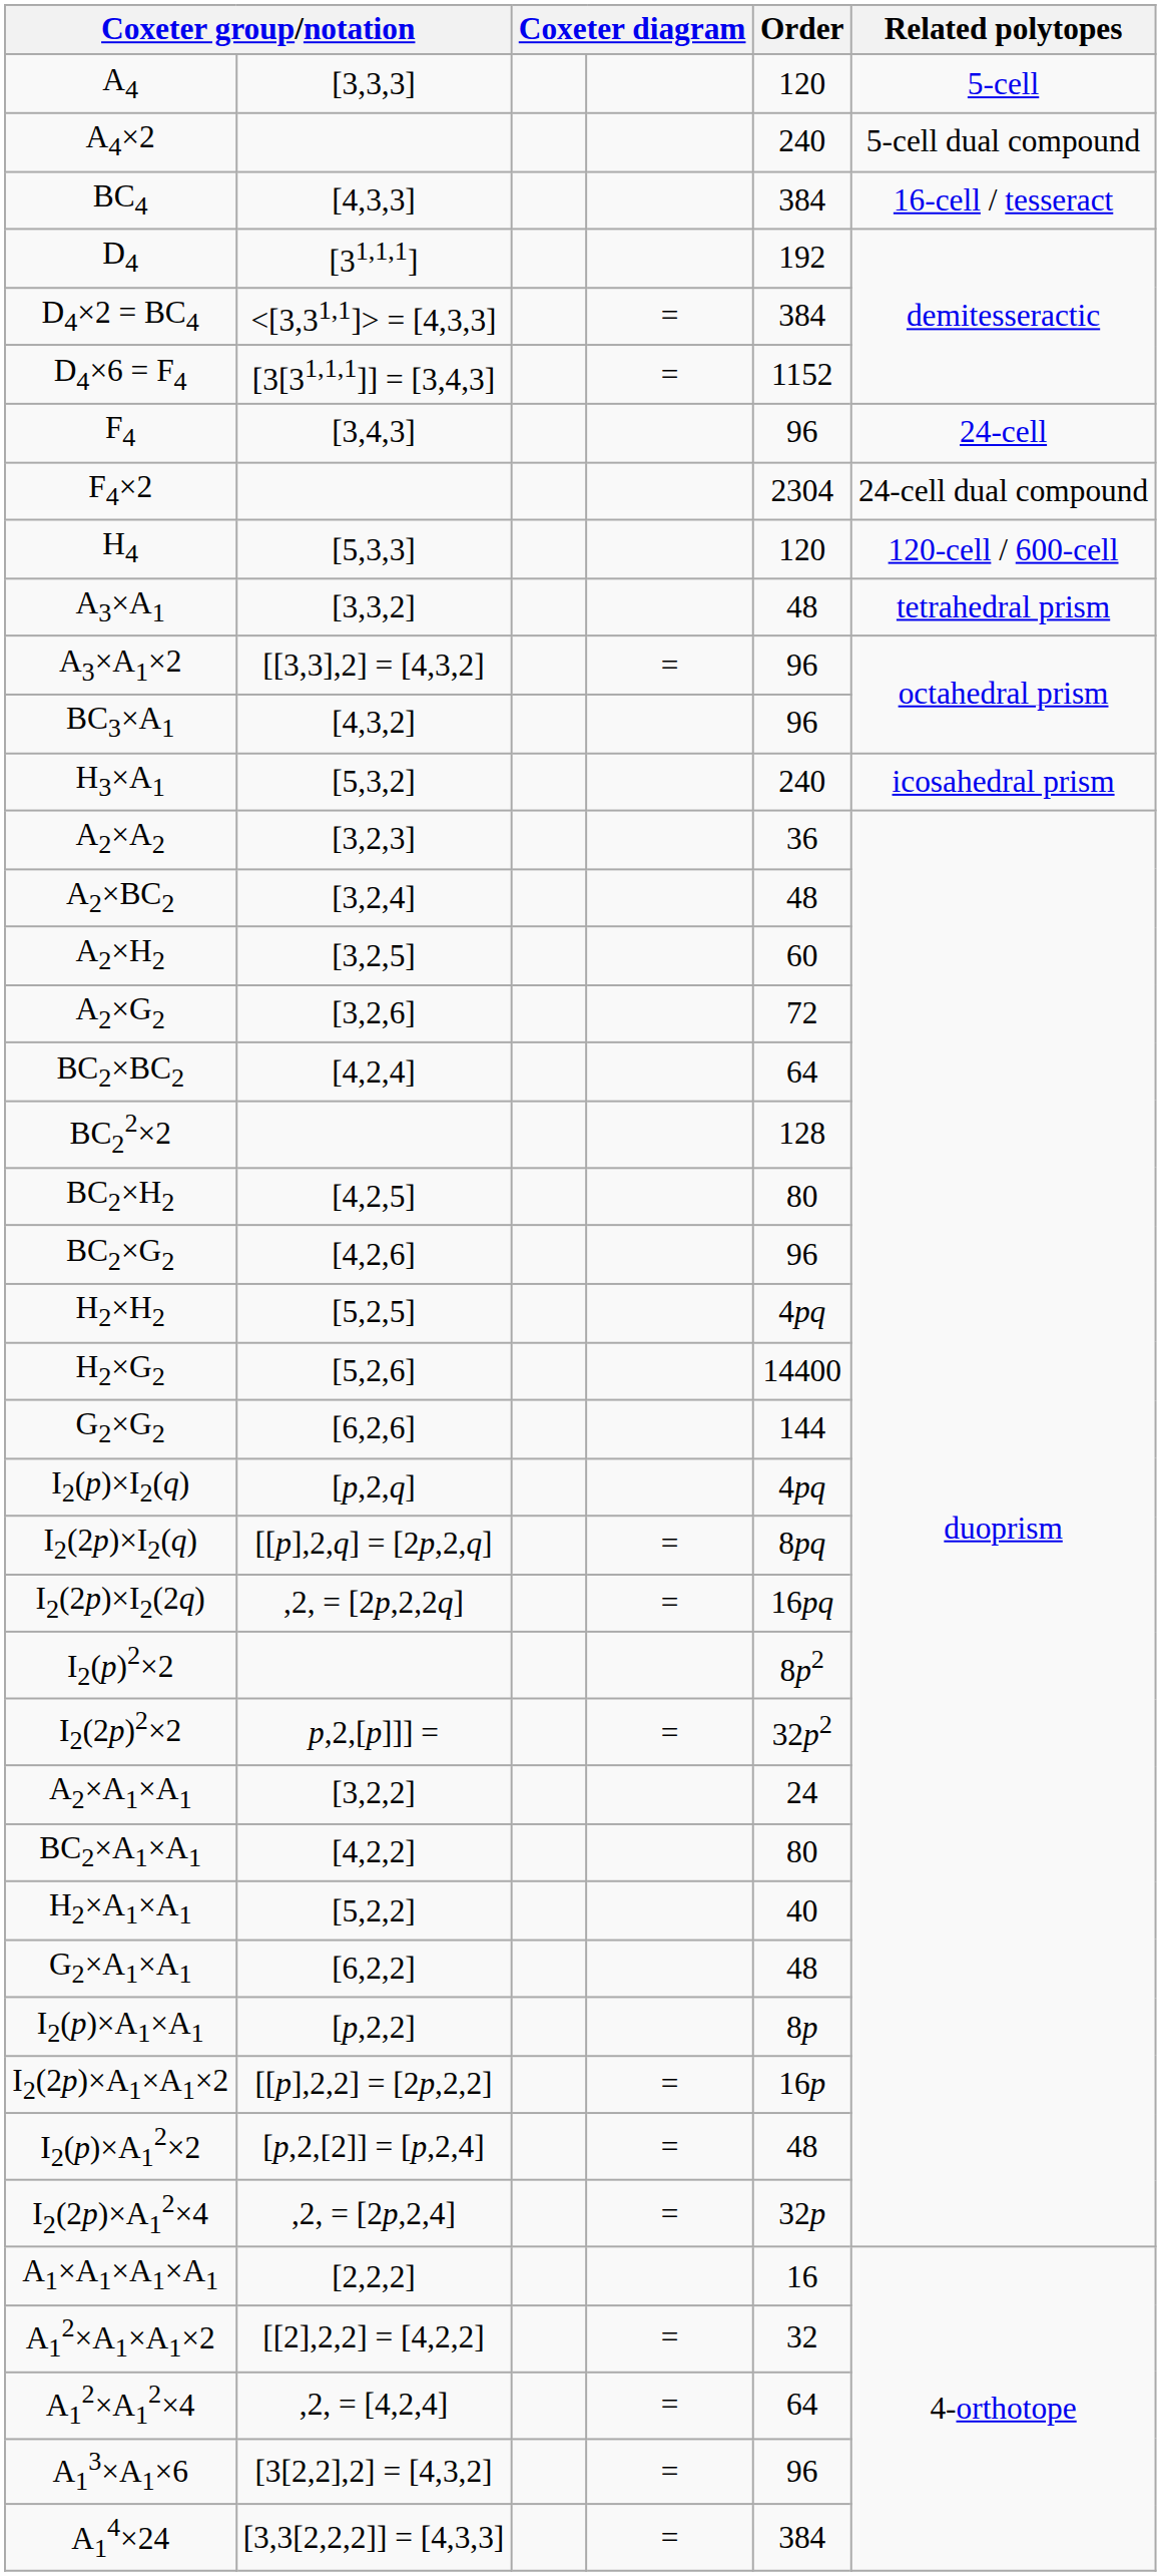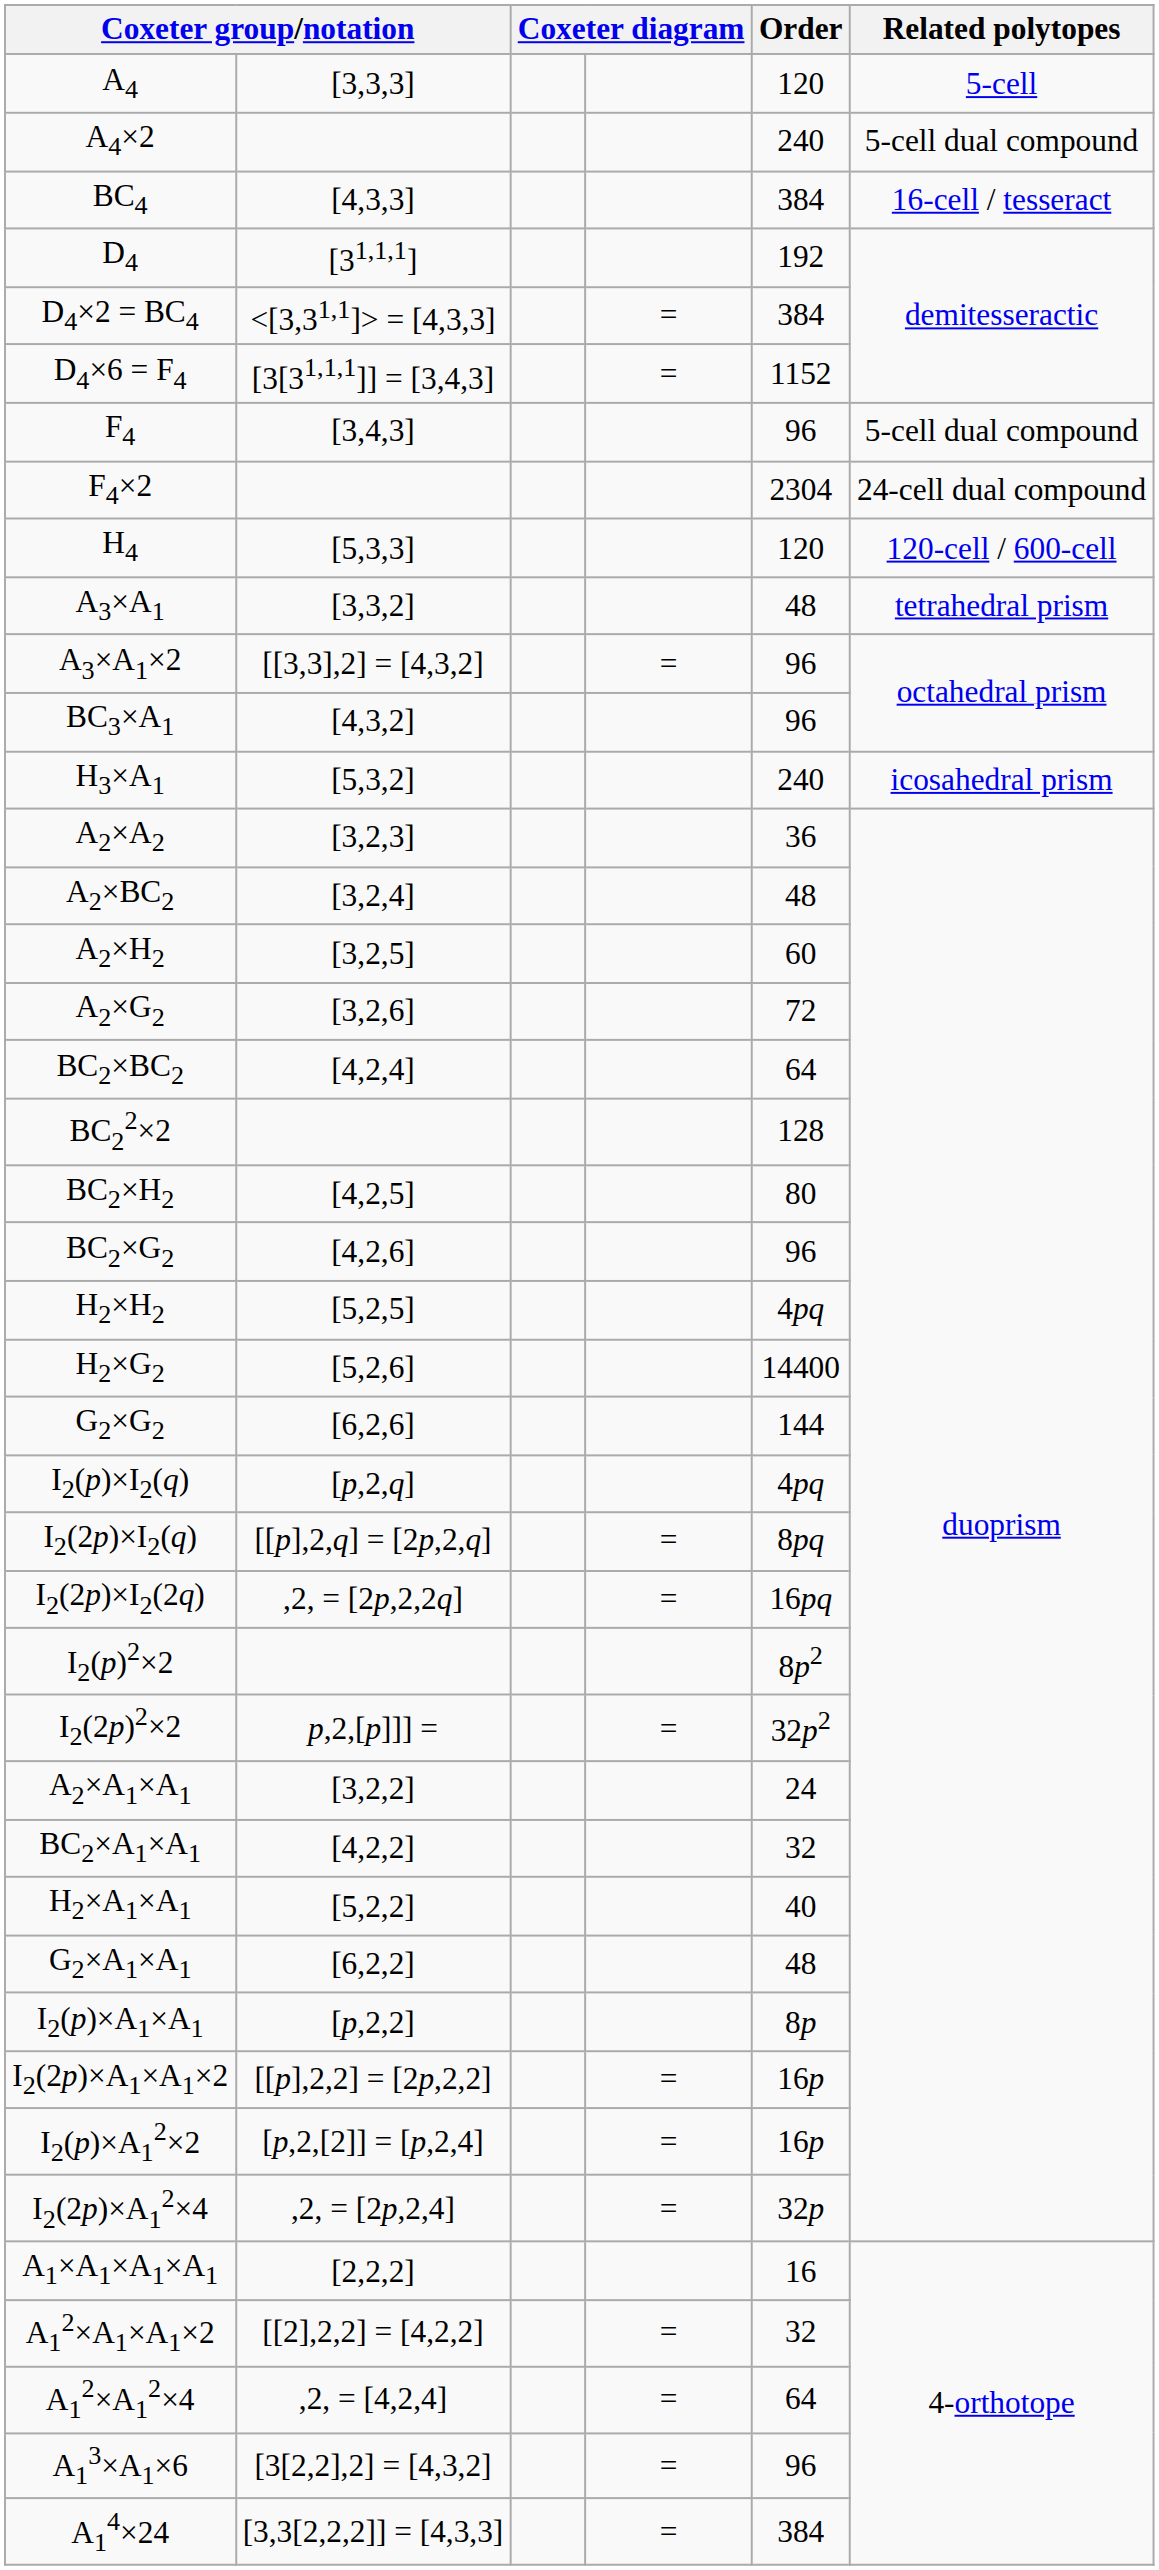 <table class=wikitable>
 <tr>
 <th colspan=2><a href='#'>Coxeter group</a>/<a href='#'>notation</a></th>
 <th colspan=2><a href='#'>Coxeter diagram</a></th>
 <th>Order</th>
 <th>Related polytopes</th>
 </tr>
 <tr align=center>
 <td>A<sub>4</sub></td>
 <td>[3,3,3]</td>
 <td></td>
 <td></td>
 <td>120</td>
 <td><a href='#'>5-cell</a></td>
 </tr>
 <tr align=center>
 <td>A<sub>4</sub>×2</td>
 <td></td>
 <td></td>
 <td></td>
 <td>240</td>
 <td>5-cell dual compound</td>
 </tr>
 <tr align=center>
 <td>BC<sub>4</sub></td>
 <td>[4,3,3]</td>
 <td></td>
 <td></td>
 <td>384</td>
 <td><a href='#'>16-cell</a> / <a href='#'>tesseract</a></td>
 </tr>
 <tr align=center>
 <td>D<sub>4</sub></td>
 <td>[3<sup>1,1,1</sup>]</td>
 <td></td>
 <td></td>
 <td>192</td>
 <td rowspan=3><a href='#'>demitesseractic</a></td>
 </tr>
 <tr align=center>
 <td>D<sub>4</sub>×2 = BC<sub>4</sub></td>
 <td><[3,3<sup>1,1</sup>]> = [4,3,3]</td>
 <td></td>
 <td>= </td>
 <td>384</td>
 </tr>
 <tr align=center>
 <td>D<sub>4</sub>×6 = F<sub>4</sub></td>
 <td>[3[3<sup>1,1,1</sup>]] = [3,4,3]</td>
 <td></td>
 <td>= </td>
 <td>1152</td>
 </tr>
 <tr align=center>
 <td>F<sub>4</sub></td>
 <td>[3,4,3]</td>
 <td></td>
 <td></td>
 <td>96</td>
-<td><a href='#'>24-cell</a></td>
+<td>5-cell dual compound</td>
 </tr>
 <tr align=center>
 <td>F<sub>4</sub>×2</td>
 <td></td>
 <td></td>
 <td></td>
 <td>2304</td>
 <td>24-cell dual compound</td>
 </tr>
 <tr align=center>
 <td>H<sub>4</sub></td>
 <td>[5,3,3]</td>
 <td></td>
 <td></td>
 <td>120</td>
 <td><a href='#'>120-cell</a> / <a href='#'>600-cell</a></td>
 </tr>
 <tr align=center>
 <td>A<sub>3</sub>×A<sub>1</sub></td>
 <td>[3,3,2]</td>
 <td></td>
 <td></td>
 <td>48</td>
 <td><a href='#'>tetrahedral prism</a></td>
 </tr>
 <tr align=center>
 <td>A<sub>3</sub>×A<sub>1</sub>×2</td>
 <td>[[3,3],2] = [4,3,2]</td>
 <td></td>
 <td>= </td>
 <td>96</td>
 <td rowspan=2><a href='#'>octahedral prism</a></td>
 </tr>
 <tr align=center>
 <td>BC<sub>3</sub>×A<sub>1</sub></td>
 <td>[4,3,2]</td>
 <td></td>
 <td></td>
 <td>96</td>
 </tr>
 <tr align=center>
 <td>H<sub>3</sub>×A<sub>1</sub></td>
 <td>[5,3,2]</td>
 <td></td>
 <td></td>
 <td>240</td>
 <td><a href='#'>icosahedral prism</a></td>
 </tr>
 <tr align=center>
 <td>A<sub>2</sub>×A<sub>2</sub></td>
 <td>[3,2,3]</td>
 <td></td>
 <td></td>
 <td>36</td>
 <td rowspan=24><a href='#'>duoprism</a></td>
 </tr>
 <tr align=center>
 <td>A<sub>2</sub>×BC<sub>2</sub></td>
 <td>[3,2,4]</td>
 <td></td>
 <td></td>
 <td>48</td>
 </tr>
 <tr align=center>
 <td>A<sub>2</sub>×H<sub>2</sub></td>
 <td>[3,2,5]</td>
 <td></td>
 <td></td>
 <td>60</td>
 </tr>
 <tr align=center>
 <td>A<sub>2</sub>×G<sub>2</sub></td>
 <td>[3,2,6]</td>
 <td></td>
 <td></td>
 <td>72</td>
 </tr>
 <tr align=center>
 <td>BC<sub>2</sub>×BC<sub>2</sub></td>
 <td>[4,2,4]</td>
 <td></td>
 <td></td>
 <td>64</td>
 </tr>
 <tr align=center>
 <td>BC<sub>2</sub><sup>2</sup>×2</td>
 <td></td>
 <td></td>
 <td></td>
 <td>128</td>
 </tr>
 <tr align=center>
 <td>BC<sub>2</sub>×H<sub>2</sub></td>
 <td>[4,2,5]</td>
 <td></td>
 <td></td>
 <td>80</td>
 </tr>
 <tr align=center>
 <td>BC<sub>2</sub>×G<sub>2</sub></td>
 <td>[4,2,6]</td>
 <td></td>
 <td></td>
 <td>96</td>
 </tr>
 <tr align=center>
 <td>H<sub>2</sub>×H<sub>2</sub></td>
 <td>[5,2,5]</td>
 <td></td>
 <td></td>
 <td>4<em>pq</em></td>
 </tr>
 <tr align=center>
 <td>H<sub>2</sub>×G<sub>2</sub></td>
 <td>[5,2,6]</td>
 <td></td>
 <td></td>
 <td>14400</td>
 </tr>
 <tr align=center>
 <td>G<sub>2</sub>×G<sub>2</sub></td>
 <td>[6,2,6]</td>
 <td></td>
 <td></td>
 <td>144</td>
 </tr>
 <tr align=center>
 <td>I<sub>2</sub>(<em>p</em>)×I<sub>2</sub>(<em>q</em>)</td>
 <td>[<em>p</em>,2,<em>q</em>]</td>
 <td></td>
 <td></td>
 <td>4<em>pq</em></td>
 </tr>
 <tr align=center>
 <td>I<sub>2</sub>(2<em>p</em>)×I<sub>2</sub>(<em>q</em>)</td>
 <td>[[<em>p</em>],2,<em>q</em>] = [2<em>p</em>,2,<em>q</em>]</td>
 <td></td>
 <td>= </td>
 <td>8<em>pq</em></td>
 </tr>
 <tr align=center>
 <td>I<sub>2</sub>(2<em>p</em>)×I<sub>2</sub>(2<em>q</em>)</td>
 <td>,2, = [2<em>p</em>,2,2<em>q</em>]</td>
 <td></td>
 <td>= </td>
 <td>16<em>pq</em></td>
 </tr>
 <tr align=center>
 <td>I<sub>2</sub>(<em>p</em>)<sup>2</sup>×2</td>
 <td></td>
 <td></td>
 <td></td>
 <td>8<em>p</em><sup>2</sup></td>
 </tr>
 <tr align=center>
 <td>I<sub>2</sub>(2<em>p</em>)<sup>2</sup>×2</td>
 <td><em>p</em>,2,[<em>p</em>]]] = </td>
 <td></td>
 <td>= </td>
 <td>32<em>p</em><sup>2</sup></td>
 </tr>
 <tr align=center>
 <td>A<sub>2</sub>×A<sub>1</sub>×A<sub>1</sub></td>
 <td>[3,2,2]</td>
 <td></td>
 <td></td>
 <td>24</td>
 </tr>
 <tr align=center>
 <td>BC<sub>2</sub>×A<sub>1</sub>×A<sub>1</sub></td>
 <td>[4,2,2]</td>
 <td></td>
 <td></td>
-<td>80</td>
+<td>32</td>
 </tr>
 <tr align=center>
 <td>H<sub>2</sub>×A<sub>1</sub>×A<sub>1</sub></td>
 <td>[5,2,2]</td>
 <td></td>
 <td></td>
 <td>40</td>
 </tr>
 <tr align=center>
 <td>G<sub>2</sub>×A<sub>1</sub>×A<sub>1</sub></td>
 <td>[6,2,2]</td>
 <td></td>
 <td></td>
 <td>48</td>
 </tr>
 <tr align=center>
 <td>I<sub>2</sub>(<em>p</em>)×A<sub>1</sub>×A<sub>1</sub></td>
 <td>[<em>p</em>,2,2]</td>
 <td></td>
 <td></td>
 <td>8<em>p</em></td>
 </tr>
 <tr align=center>
 <td>I<sub>2</sub>(2<em>p</em>)×A<sub>1</sub>×A<sub>1</sub>×2</td>
 <td>[[<em>p</em>],2,2] = [2<em>p</em>,2,2]</td>
 <td></td>
 <td>= </td>
 <td>16<em>p</em></td>
 </tr>
 <tr align=center>
 <td>I<sub>2</sub>(<em>p</em>)×A<sub>1</sub><sup>2</sup>×2</td>
 <td>[<em>p</em>,2,[2]] = [<em>p</em>,2,4]</td>
 <td></td>
 <td>= </td>
-<td>48</td>
+<td>16<em>p</em></td>
 </tr>
 <tr align=center>
 <td>I<sub>2</sub>(2<em>p</em>)×A<sub>1</sub><sup>2</sup>×4</td>
 <td>,2, = [2<em>p</em>,2,4]</td>
 <td></td>
 <td>= </td>
 <td>32<em>p</em></td>
 </tr>
 <tr align=center>
 <td>A<sub>1</sub>×A<sub>1</sub>×A<sub>1</sub>×A<sub>1</sub></td>
 <td>[2,2,2]</td>
 <td></td>
 <td></td>
 <td>16</td>
 <td rowspan=5>4-<a href='#'>orthotope</a></td>
 </tr>
 <tr align=center>
 <td>A<sub>1</sub><sup>2</sup>×A<sub>1</sub>×A<sub>1</sub>×2</td>
 <td>[[2],2,2] = [4,2,2]</td>
 <td></td>
 <td>= </td>
 <td>32</td>
 </tr>
 <tr align=center>
 <td>A<sub>1</sub><sup>2</sup>×A<sub>1</sub><sup>2</sup>×4</td>
 <td>,2, = [4,2,4]</td>
 <td></td>
 <td>= </td>
 <td>64</td>
 </tr>
 <tr align=center>
 <td>A<sub>1</sub><sup>3</sup>×A<sub>1</sub>×6</td>
 <td>[3[2,2],2] = [4,3,2]</td>
 <td></td>
 <td>= </td>
 <td>96</td>
 </tr>
 <tr align=center>
 <td>A<sub>1</sub><sup>4</sup>×24</td>
 <td>[3,3[2,2,2]] = [4,3,3]</td>
 <td></td>
 <td>= </td>
 <td>384</td>
 </tr>
 </table>
